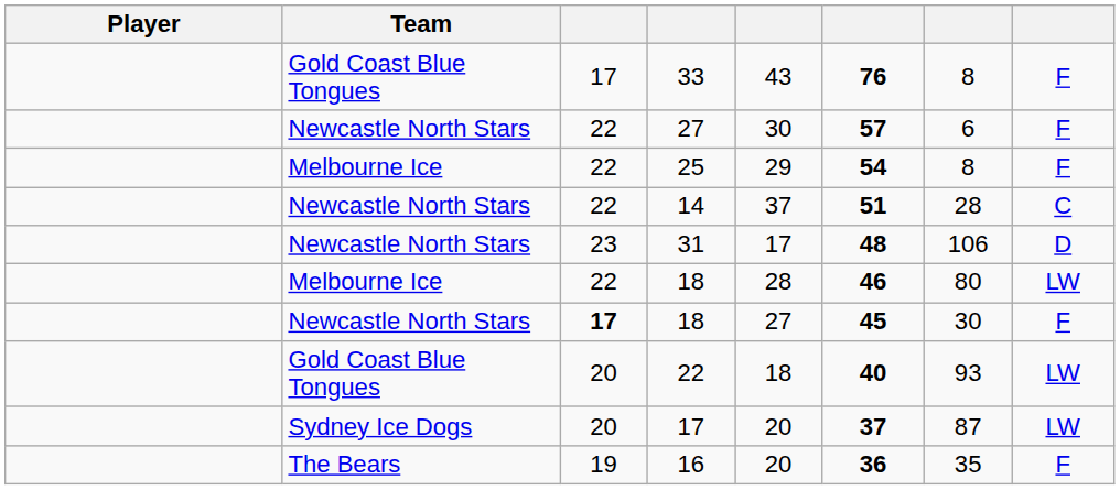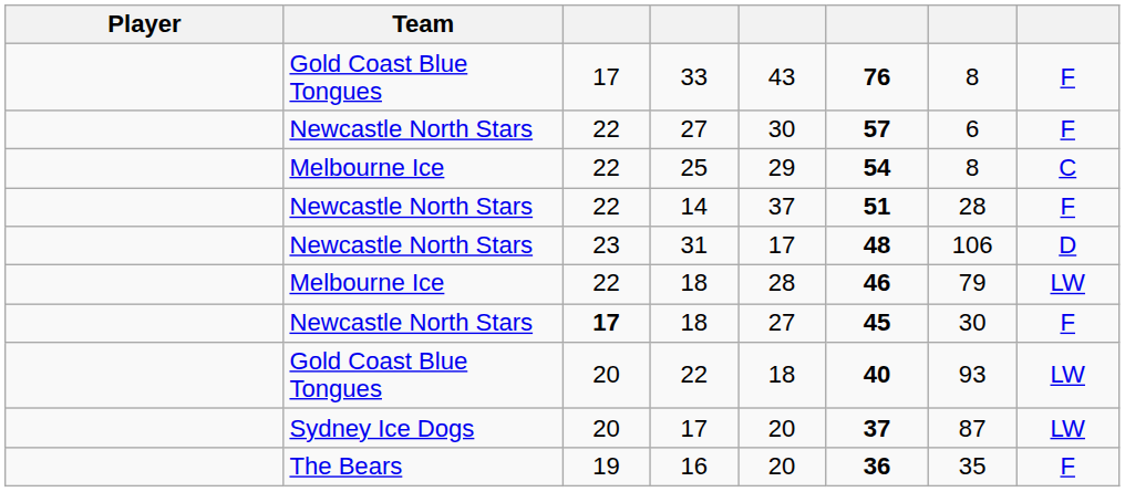 <table class="wikitable sortable" style="text-align:center;">
 <tr>
 <th width="175px">Player</th>
 <th width="175px">Team</th>
 <th width="50px"></th>
 <th width="50px"></th>
 <th width="50px"></th>
 <th width="60px"></th>
 <th width="50px"></th>
 <th width="60px"></th>
 </tr>
 <tr>
 <td align="left"></td>
 <td align="left"><a href='#'>Gold Coast Blue Tongues</a></td>
 <td>17</td>
 <td>33</td>
 <td>43</td>
 <td><strong>76</strong></td>
 <td>8</td>
 <td><a href='#'>F</a></td>
 </tr>
 <tr>
 <td align="left"></td>
 <td align="left"><a href='#'>Newcastle North Stars</a></td>
 <td>22</td>
 <td>27</td>
 <td>30</td>
 <td><strong>57</strong></td>
 <td>6</td>
 <td><a href='#'>F</a></td>
 </tr>
 <tr>
 <td align="left"></td>
 <td align="left"><a href='#'>Melbourne Ice</a></td>
 <td>22</td>
 <td>25</td>
 <td>29</td>
 <td><strong>54</strong></td>
 <td>8</td>
-<td><a href='#'>F</a></td>
+<td><a href='#'>C</a></td>
 </tr>
 <tr>
 <td align="left"></td>
 <td align="left"><a href='#'>Newcastle North Stars</a></td>
 <td>22</td>
 <td>14</td>
 <td>37</td>
 <td><strong>51</strong></td>
 <td>28</td>
-<td><a href='#'>C</a></td>
+<td><a href='#'>F</a></td>
 </tr>
 <tr>
 <td align="left"></td>
 <td align="left"><a href='#'>Newcastle North Stars</a></td>
 <td>23</td>
 <td>31</td>
 <td>17</td>
 <td><strong>48</strong></td>
 <td>106</td>
 <td><a href='#'>D</a></td>
 </tr>
 <tr>
 <td align="left"></td>
 <td align="left"><a href='#'>Melbourne Ice</a></td>
 <td>22</td>
 <td>18</td>
 <td>28</td>
 <td><strong>46</strong></td>
-<td>80</td>
+<td>79</td>
 <td><a href='#'>LW</a></td>
 </tr>
 <tr>
 <td align="left"></td>
 <td align="left"><a href='#'>Newcastle North Stars</a></td>
 <td><strong>17</strong></td>
 <td>18</td>
 <td>27</td>
 <td><strong>45</strong></td>
 <td>30</td>
 <td><a href='#'>F</a></td>
 </tr>
 <tr>
 <td align="left"></td>
 <td align="left"><a href='#'>Gold Coast Blue Tongues</a></td>
 <td>20</td>
 <td>22</td>
 <td>18</td>
 <td><strong>40</strong></td>
 <td>93</td>
 <td><a href='#'>LW</a></td>
 </tr>
 <tr>
 <td align="left"></td>
 <td align="left"><a href='#'>Sydney Ice Dogs</a></td>
 <td>20</td>
 <td>17</td>
 <td>20</td>
 <td><strong>37</strong></td>
 <td>87</td>
 <td><a href='#'>LW</a></td>
 </tr>
 <tr>
 <td align="left"></td>
 <td align="left"><a href='#'>The Bears</a></td>
 <td>19</td>
 <td>16</td>
 <td>20</td>
 <td><strong>36</strong></td>
 <td>35</td>
 <td><a href='#'>F</a></td>
 </tr>
 </table>
